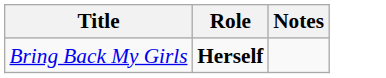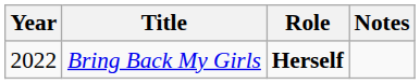 <table class="wikitable">
 <tr>
+<th>Year</th>
 <th>Title</th>
 <th>Role</th>
 <th>Notes</th>
 </tr>
 <tr>
+<td>2022</td>
 <td><em><a href='#'>Bring Back My Girls</a></em></td>
 <td><strong>Herself</strong></td>
 <td></td>
 </tr>
 </table>
